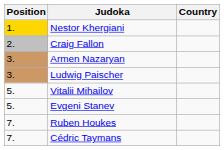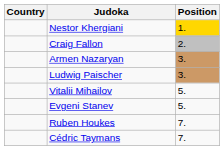 <table class=wikitable>
 <tr>
+<th width=10>Country</th>
+<th width=200>Judoka</th>
 <th width=10>Position</th>
-<th width=200>Judoka</th>
-<th width=10>Country</th>
 </tr>
 <tr>
+<td></td>
+<td><a href='#'>Nestor Khergiani</a></td>
 <td bgcolor=gold>1.</td>
-<td><a href='#'>Nestor Khergiani</a></td>
-<td></td>
 </tr>
 <tr>
+<td></td>
+<td><a href='#'>Craig Fallon</a></td>
 <td bgcolor="silver">2.</td>
-<td><a href='#'>Craig Fallon</a></td>
-<td></td>
 </tr>
 <tr>
+<td></td>
+<td><a href='#'>Armen Nazaryan</a></td>
 <td bgcolor="CC9966">3.</td>
-<td><a href='#'>Armen Nazaryan</a></td>
-<td></td>
 </tr>
 <tr>
+<td></td>
+<td><a href='#'>Ludwig Paischer</a></td>
 <td bgcolor="CC9966">3.</td>
-<td><a href='#'>Ludwig Paischer</a></td>
-<td></td>
 </tr>
 <tr>
+<td></td>
+<td><a href='#'>Vitalii Mihailov</a></td>
 <td>5.</td>
-<td><a href='#'>Vitalii Mihailov</a></td>
-<td></td>
 </tr>
 <tr>
+<td></td>
+<td><a href='#'>Evgeni Stanev</a></td>
 <td>5.</td>
-<td><a href='#'>Evgeni Stanev</a></td>
-<td></td>
 </tr>
 <tr>
+<td></td>
+<td><a href='#'>Ruben Houkes</a></td>
 <td>7.</td>
-<td><a href='#'>Ruben Houkes</a></td>
-<td></td>
 </tr>
 <tr>
+<td></td>
+<td><a href='#'>Cédric Taymans</a></td>
 <td>7.</td>
-<td><a href='#'>Cédric Taymans</a></td>
-<td></td>
 </tr>
 </table>
